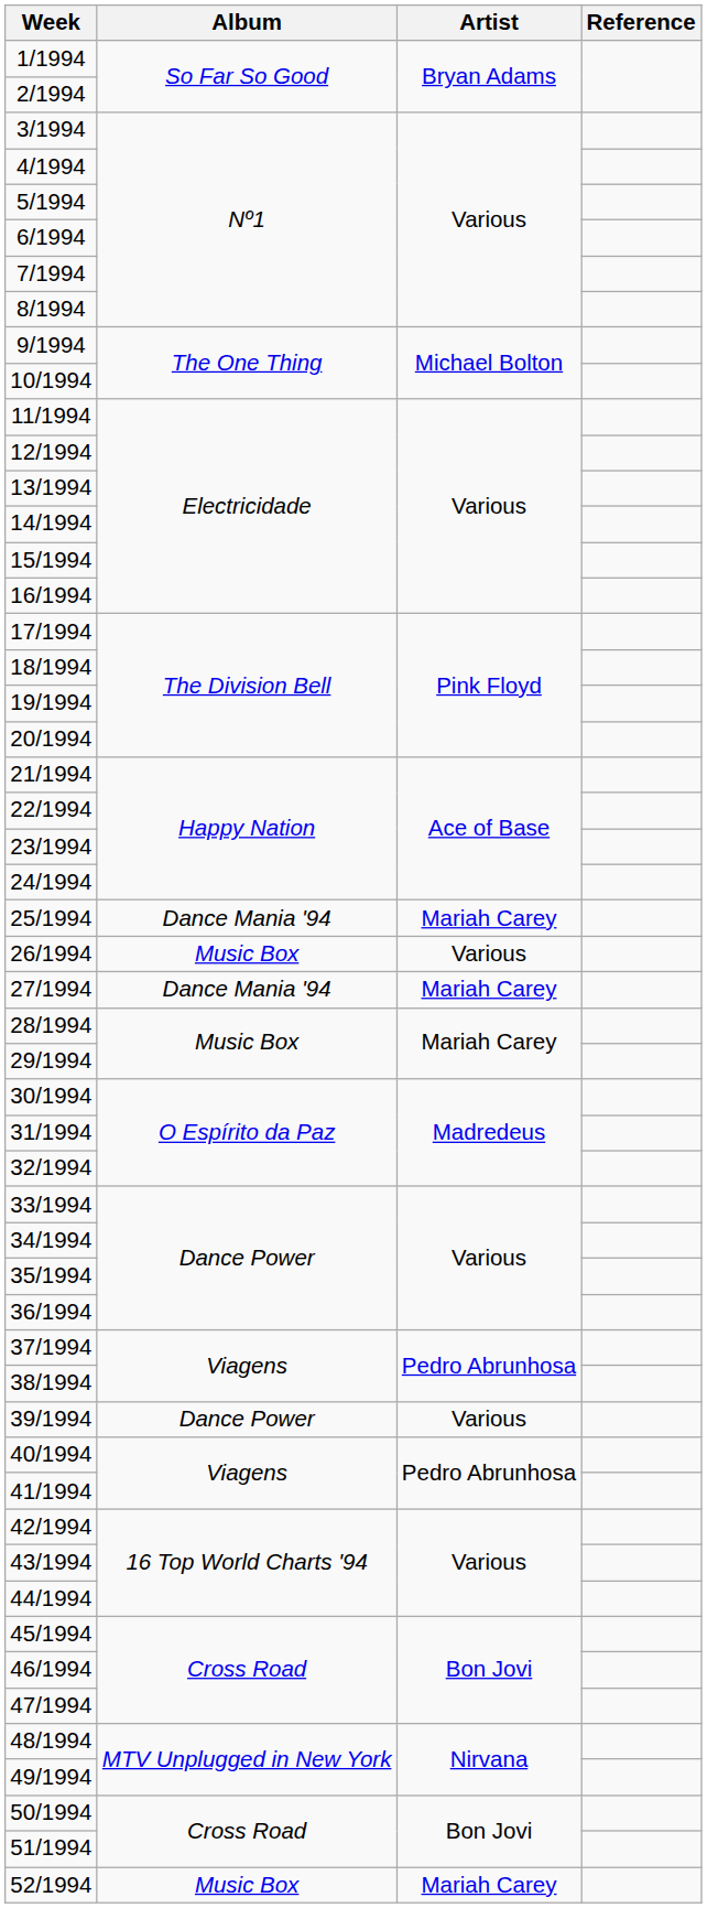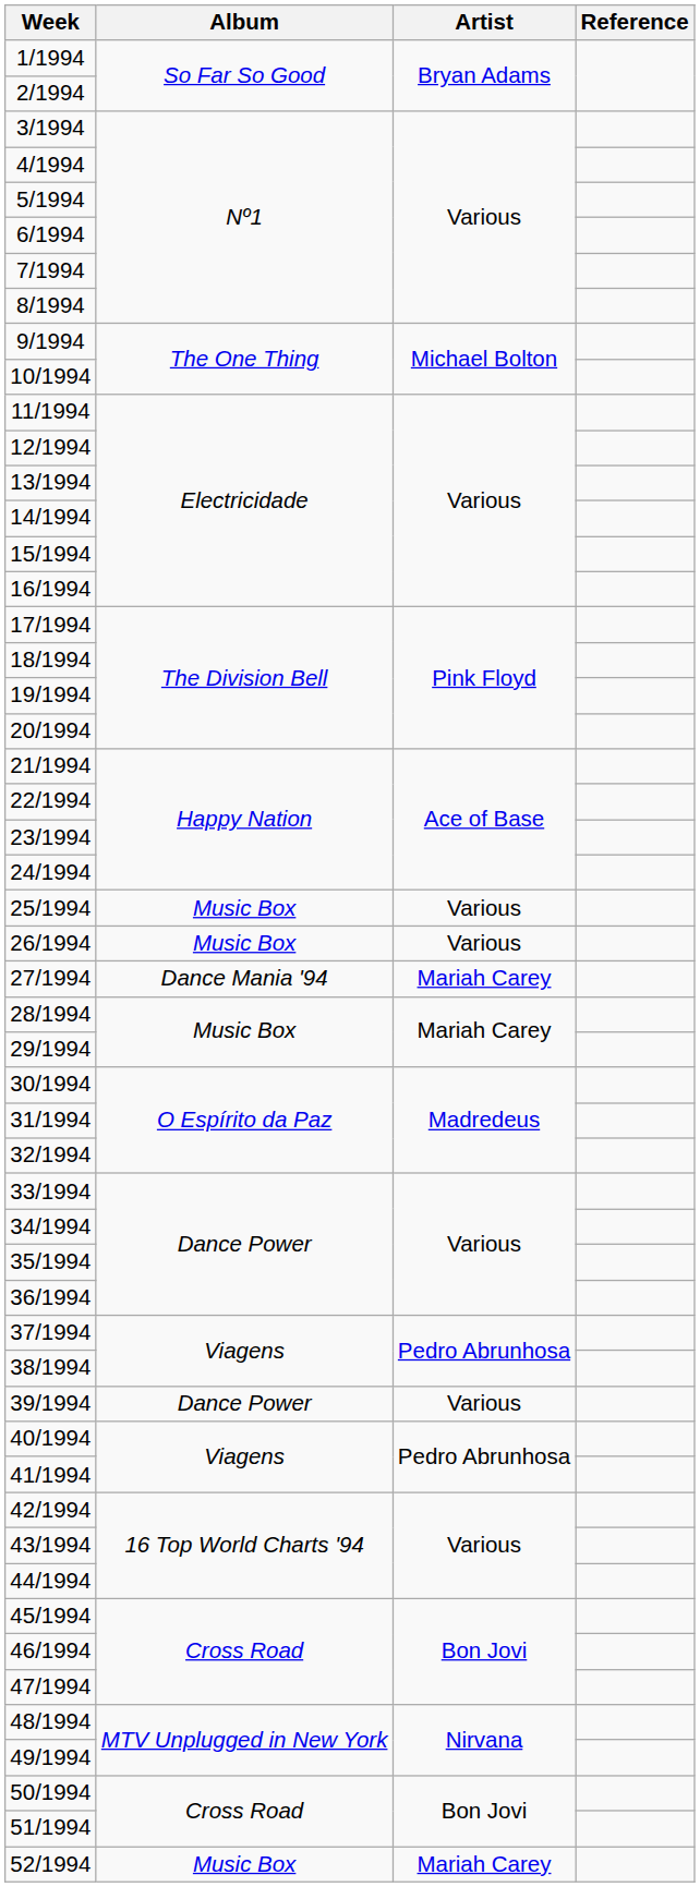 <table class="wikitable" style="text-align:center">
 <tr>
 <th>Week</th>
 <th>Album</th>
 <th>Artist</th>
 <th>Reference</th>
 </tr>
 <tr>
 <td>1/1994</td>
 <td rowspan="2"><a href='#'><em>So Far So Good</em></a></td>
 <td rowspan="2"><a href='#'>Bryan Adams</a></td>
 <td rowspan="2"></td>
 </tr>
 <tr>
 <td>2/1994</td>
 </tr>
 <tr>
 <td>3/1994</td>
 <td rowspan="6"><em>Nº1</em></td>
 <td rowspan="6">Various</td>
 <td></td>
 </tr>
 <tr>
 <td>4/1994</td>
 <td></td>
 </tr>
 <tr>
 <td>5/1994</td>
 <td></td>
 </tr>
 <tr>
 <td>6/1994</td>
 <td></td>
 </tr>
 <tr>
 <td>7/1994</td>
 <td></td>
 </tr>
 <tr>
 <td>8/1994</td>
 <td></td>
 </tr>
 <tr>
 <td>9/1994</td>
 <td rowspan="2"><a href='#'><em>The One Thing</em></a></td>
 <td rowspan="2"><a href='#'>Michael Bolton</a></td>
 <td></td>
 </tr>
 <tr>
 <td>10/1994</td>
 <td></td>
 </tr>
 <tr>
 <td>11/1994</td>
 <td rowspan="6"><em>Electricidade</em></td>
 <td rowspan="6">Various</td>
 <td></td>
 </tr>
 <tr>
 <td>12/1994</td>
 <td></td>
 </tr>
 <tr>
 <td>13/1994</td>
 <td></td>
 </tr>
 <tr>
 <td>14/1994</td>
 <td></td>
 </tr>
 <tr>
 <td>15/1994</td>
 <td></td>
 </tr>
 <tr>
 <td>16/1994</td>
 <td></td>
 </tr>
 <tr>
 <td>17/1994</td>
 <td rowspan="4"><em><a href='#'>The Division Bell</a></em></td>
 <td rowspan="4"><a href='#'>Pink Floyd</a></td>
 <td></td>
 </tr>
 <tr>
 <td>18/1994</td>
 <td></td>
 </tr>
 <tr>
 <td>19/1994</td>
 <td></td>
 </tr>
 <tr>
 <td>20/1994</td>
 <td></td>
 </tr>
 <tr>
 <td>21/1994</td>
 <td rowspan="4"><em><a href='#'>Happy Nation</a></em></td>
 <td rowspan="4"><a href='#'>Ace of Base</a></td>
 <td></td>
 </tr>
 <tr>
 <td>22/1994</td>
 <td></td>
 </tr>
 <tr>
 <td>23/1994</td>
 <td></td>
 </tr>
 <tr>
 <td>24/1994</td>
 <td></td>
 </tr>
 <tr>
 <td>25/1994</td>
-<td><em>Dance Mania '94</em></td>
-<td><a href='#'>Mariah Carey</a></td>
+<td><a href='#'><em>Music Box</em></a></td>
+<td>Various</td>
 <td></td>
 </tr>
 <tr>
 <td>26/1994</td>
 <td><a href='#'><em>Music Box</em></a></td>
 <td>Various</td>
 <td></td>
 </tr>
 <tr>
 <td>27/1994</td>
 <td><em>Dance Mania '94</em></td>
 <td><a href='#'>Mariah Carey</a></td>
 <td></td>
 </tr>
 <tr>
 <td>28/1994</td>
 <td rowspan="2"><em>Music Box</em></td>
 <td rowspan="2">Mariah Carey</td>
 <td></td>
 </tr>
 <tr>
 <td>29/1994</td>
 <td></td>
 </tr>
 <tr>
 <td>30/1994</td>
 <td rowspan="3"><em><a href='#'>O Espírito da Paz</a></em></td>
 <td rowspan="3"><a href='#'>Madredeus</a></td>
 <td></td>
 </tr>
 <tr>
 <td>31/1994</td>
 <td></td>
 </tr>
 <tr>
 <td>32/1994</td>
 <td></td>
 </tr>
 <tr>
 <td>33/1994</td>
 <td rowspan="4"><em>Dance Power</em></td>
 <td rowspan="4">Various</td>
 <td></td>
 </tr>
 <tr>
 <td>34/1994</td>
 <td></td>
 </tr>
 <tr>
 <td>35/1994</td>
 <td></td>
 </tr>
 <tr>
 <td>36/1994</td>
 <td></td>
 </tr>
 <tr>
 <td>37/1994</td>
 <td rowspan="2"><em>Viagens</em></td>
 <td rowspan="2"><a href='#'>Pedro Abrunhosa</a></td>
 <td></td>
 </tr>
 <tr>
 <td>38/1994</td>
 <td></td>
 </tr>
 <tr>
 <td>39/1994</td>
 <td><em>Dance Power</em></td>
 <td>Various</td>
 <td></td>
 </tr>
 <tr>
 <td>40/1994</td>
 <td rowspan="2"><em>Viagens</em></td>
 <td rowspan="2">Pedro Abrunhosa</td>
 <td></td>
 </tr>
 <tr>
 <td>41/1994</td>
 <td></td>
 </tr>
 <tr>
 <td>42/1994</td>
 <td rowspan="3"><em>16 Top World Charts '94</em></td>
 <td rowspan="3">Various</td>
 <td></td>
 </tr>
 <tr>
 <td>43/1994</td>
 <td></td>
 </tr>
 <tr>
 <td>44/1994</td>
 <td></td>
 </tr>
 <tr>
 <td>45/1994</td>
 <td rowspan="3"><a href='#'><em>Cross Road</em></a></td>
 <td rowspan="3"><a href='#'>Bon Jovi</a></td>
 <td></td>
 </tr>
 <tr>
 <td>46/1994</td>
 <td></td>
 </tr>
 <tr>
 <td>47/1994</td>
 <td></td>
 </tr>
 <tr>
 <td>48/1994</td>
 <td rowspan="2"><em><a href='#'>MTV Unplugged in New York</a></em></td>
 <td rowspan="2"><a href='#'>Nirvana</a></td>
 <td></td>
 </tr>
 <tr>
 <td>49/1994</td>
 <td></td>
 </tr>
 <tr>
 <td>50/1994</td>
 <td rowspan="2"><em>Cross Road</em></td>
 <td rowspan="2">Bon Jovi</td>
 <td></td>
 </tr>
 <tr>
 <td>51/1994</td>
 <td></td>
 </tr>
 <tr>
 <td>52/1994</td>
 <td><a href='#'><em>Music Box</em></a></td>
 <td><a href='#'>Mariah Carey</a></td>
 <td></td>
 </tr>
 </table>
